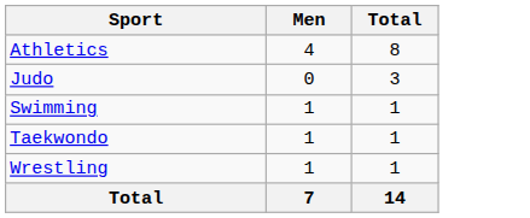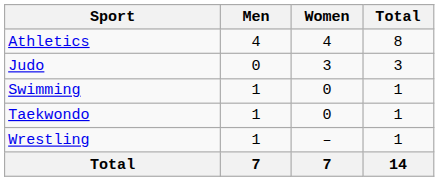 <table class="wikitable sortable" style="text-align:center;">
 <tr>
 <th width=180>Sport</th>
 <th width=55>Men</th>
+<th width=55>Women</th>
 <th width=55>Total</th>
 </tr>
 <tr>
 <td align=left><a href='#'>Athletics</a></td>
+<td>4</td>
 <td>4</td>
 <td>8</td>
 </tr>
 <tr>
 <td align=left><a href='#'>Judo</a></td>
 <td>0</td>
 <td>3</td>
+<td>3</td>
 </tr>
 <tr>
 <td align=left><a href='#'>Swimming</a></td>
 <td>1</td>
+<td>0</td>
 <td>1</td>
 </tr>
 <tr>
 <td align=left><a href='#'>Taekwondo</a></td>
 <td>1</td>
+<td>0</td>
 <td>1</td>
 </tr>
 <tr>
 <td align=left><a href='#'>Wrestling</a></td>
 <td>1</td>
+<td>–</td>
 <td>1</td>
 </tr>
 <tr>
 <th>Total</th>
 <th>7</th>
+<th>7</th>
 <th>14</th>
 </tr>
 </table>
